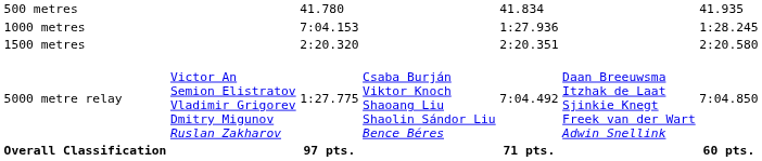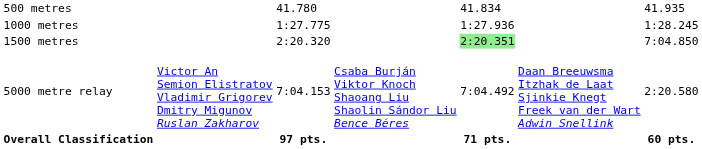 <table>
 <tr>
 <td>500 metres</td>
 <td></td>
 <td>41.780</td>
 <td></td>
 <td>41.834</td>
 <td></td>
 <td>41.935</td>
 </tr>
 <tr>
 <td>1000 metres</td>
 <td></td>
-<td>7:04.153</td>
+<td>1:27.775</td>
 <td></td>
 <td>1:27.936</td>
 <td></td>
 <td>1:28.245</td>
 </tr>
 <tr>
 <td>1500 metres</td>
 <td></td>
 <td>2:20.320</td>
 <td></td>
-<td>2:20.351</td>
+<td style="background: lightgreen;">2:20.351</td>
 <td></td>
-<td>2:20.580</td>
+<td>7:04.850</td>
 </tr>
 <tr>
 <td>5000 metre relay</td>
 <td><br><a href='#'>Victor An</a><br><a href='#'>Semion Elistratov</a><br><a href='#'>Vladimir Grigorev</a><br><a href='#'>Dmitry Migunov</a><br><em><a href='#'>Ruslan Zakharov</a></em></td>
-<td>1:27.775</td>
+<td>7:04.153</td>
 <td><br><a href='#'>Csaba Burján</a><br><a href='#'>Viktor Knoch</a><br><a href='#'>Shaoang Liu</a><br><a href='#'>Shaolin Sándor Liu</a><br><em><a href='#'>Bence Béres</a></em></td>
 <td>7:04.492</td>
 <td><br><a href='#'>Daan Breeuwsma</a><br><a href='#'>Itzhak de Laat</a><br><a href='#'>Sjinkie Knegt</a><br><a href='#'>Freek van der Wart</a><br><em><a href='#'>Adwin Snellink</a></em></td>
-<td>7:04.850</td>
+<td>2:20.580</td>
 </tr>
 <tr>
 <th>Overall Classification</th>
 <th></th>
 <th>97 pts.</th>
 <th></th>
 <th>71 pts.</th>
 <th></th>
 <th>60 pts.</th>
 </tr>
 </table>
